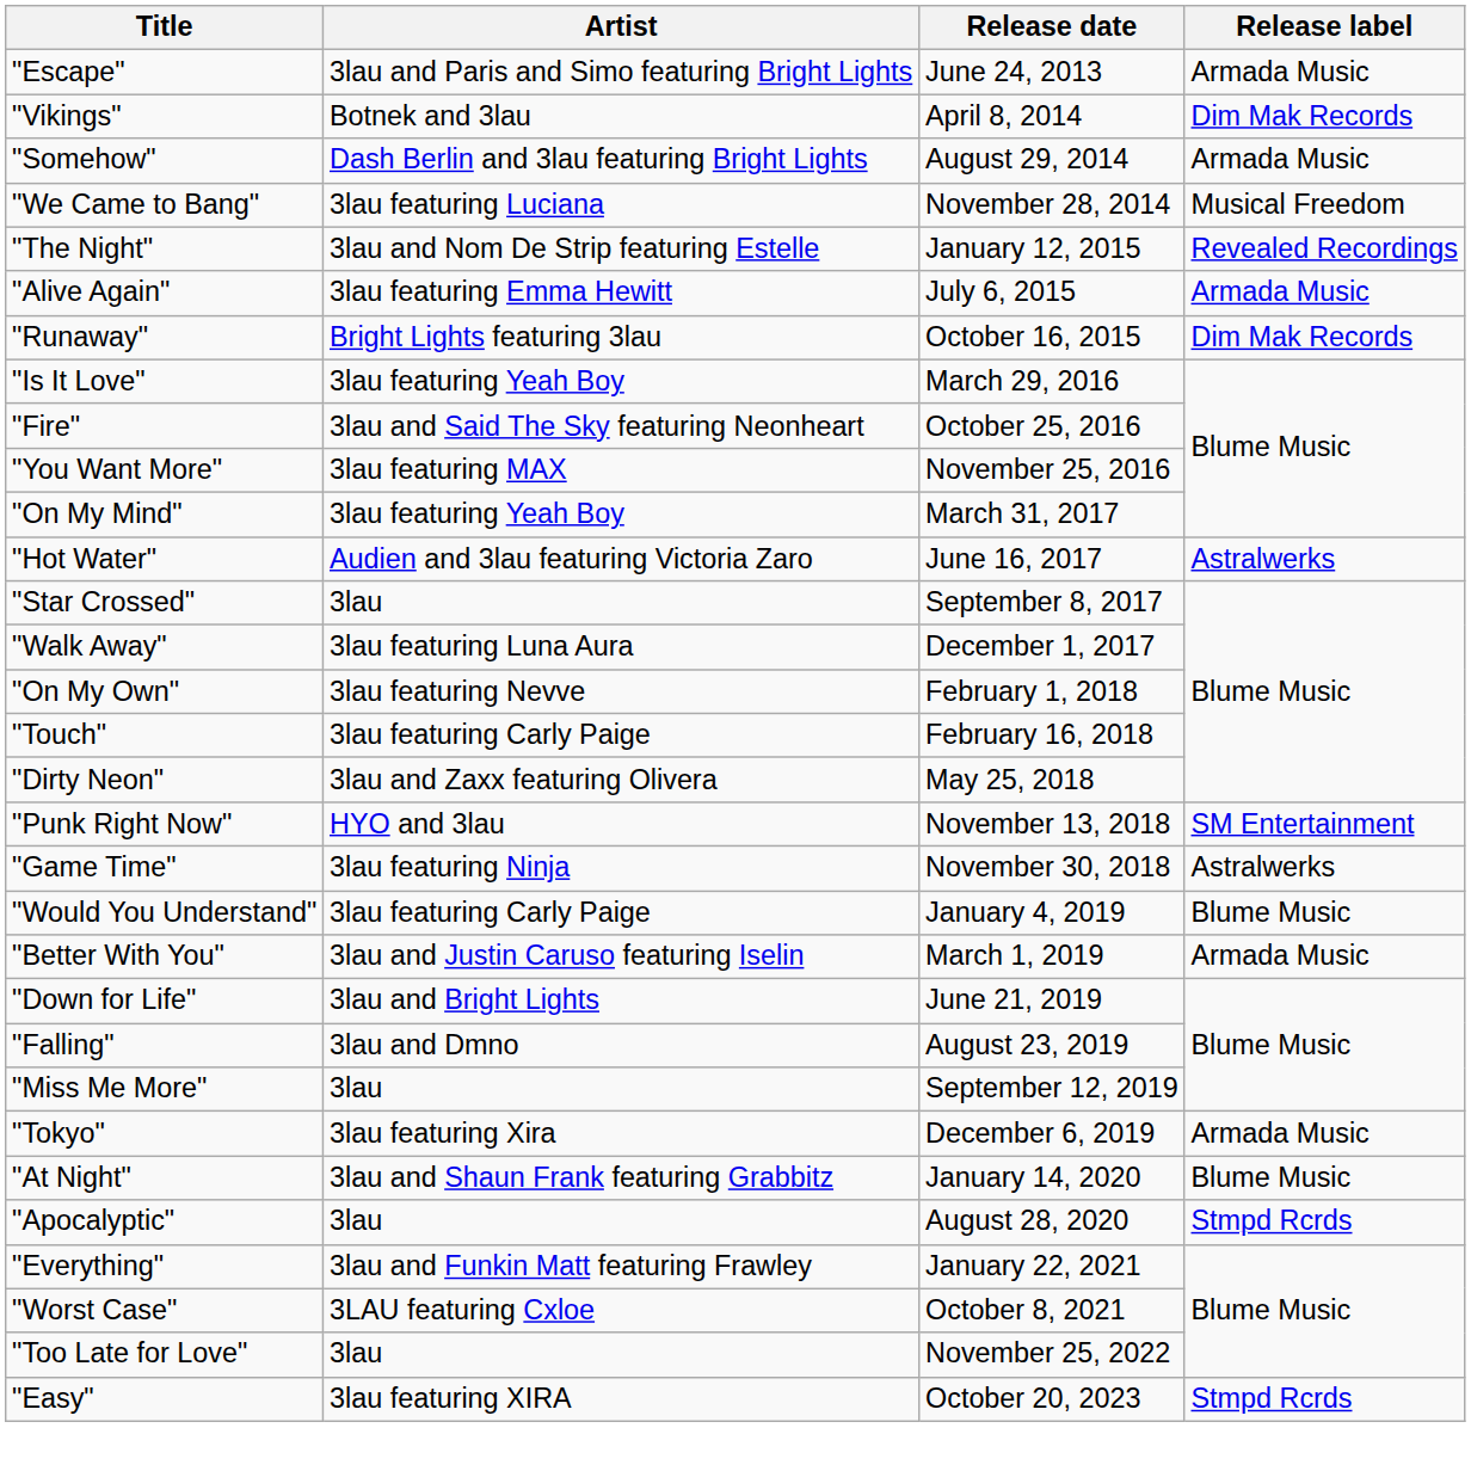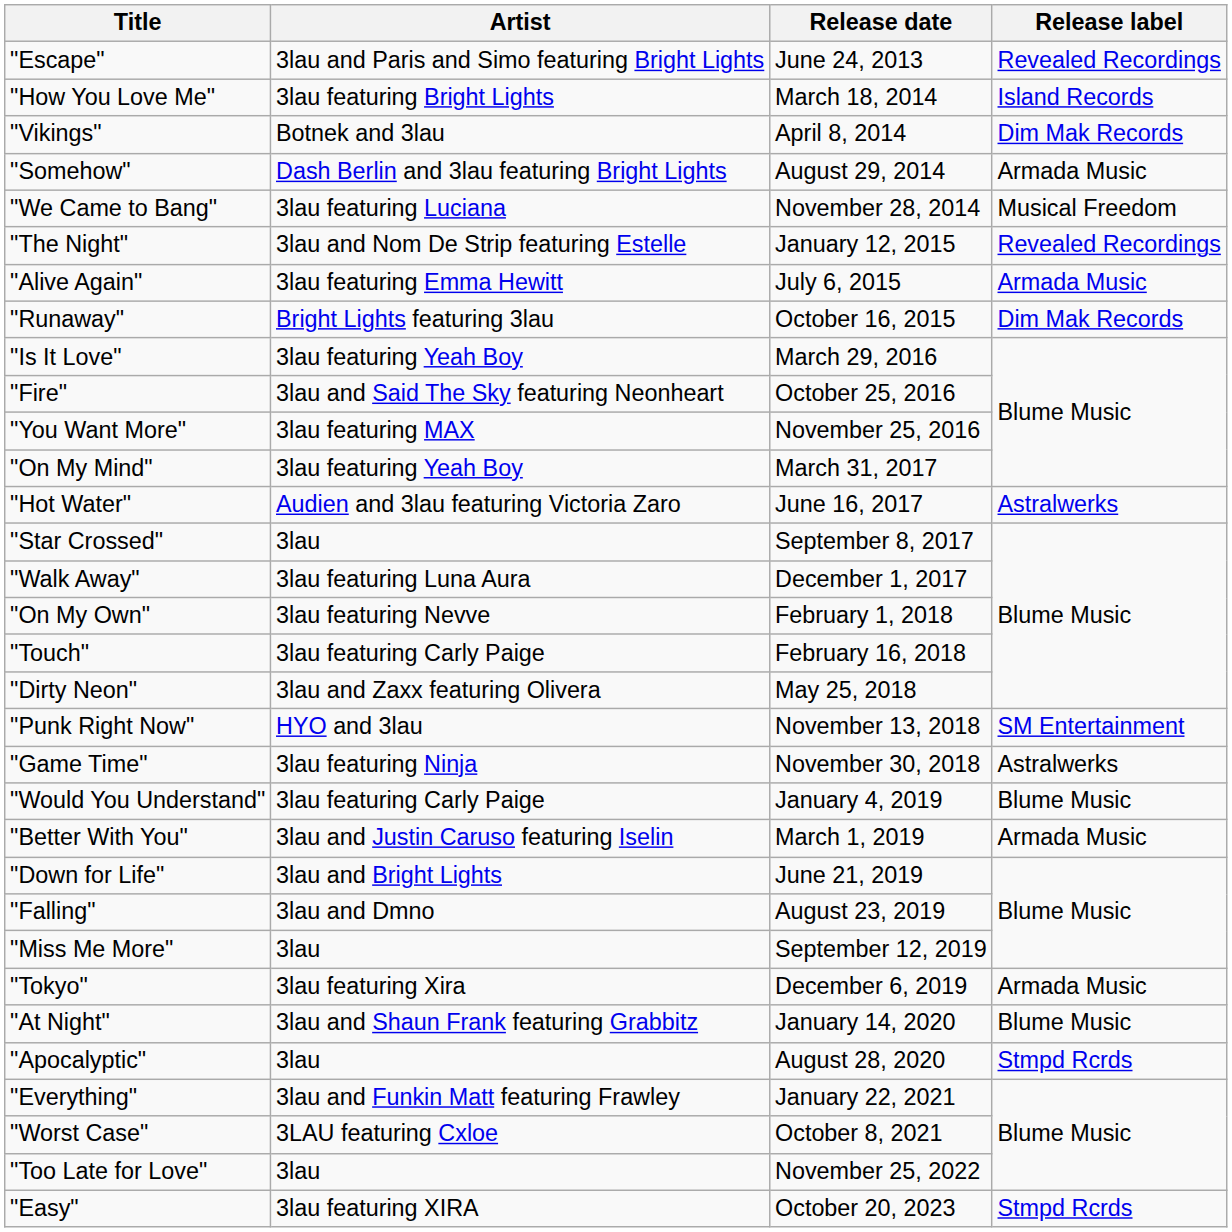 <table class="wikitable plainrowheaders" style="text-align:left">
 <tr>
 <th>Title</th>
 <th>Artist</th>
 <th>Release date</th>
 <th>Release label</th>
 </tr>
 <tr>
 <td>"Escape"</td>
 <td>3lau and Paris and Simo featuring <a href='#'>Bright Lights</a></td>
 <td>June 24, 2013</td>
-<td>Armada Music</td>
+<td><a href='#'>Revealed Recordings</a></td>
+</tr>
+<tr>
+<td>"How You Love Me"</td>
+<td>3lau featuring <a href='#'>Bright Lights</a></td>
+<td>March 18, 2014</td>
+<td><a href='#'>Island Records</a></td>
 </tr>
 <tr>
 <td>"Vikings"</td>
 <td>Botnek and 3lau</td>
 <td>April 8, 2014</td>
 <td><a href='#'>Dim Mak Records</a></td>
 </tr>
 <tr>
 <td>"Somehow"</td>
 <td><a href='#'>Dash Berlin</a> and 3lau featuring <a href='#'>Bright Lights</a></td>
 <td>August 29, 2014</td>
 <td>Armada Music</td>
 </tr>
 <tr>
 <td>"We Came to Bang"</td>
 <td>3lau featuring <a href='#'>Luciana</a></td>
 <td>November 28, 2014</td>
 <td>Musical Freedom</td>
 </tr>
 <tr>
 <td>"The Night"</td>
 <td>3lau and Nom De Strip featuring <a href='#'>Estelle</a></td>
 <td>January 12, 2015</td>
 <td><a href='#'>Revealed Recordings</a></td>
 </tr>
 <tr>
 <td>"Alive Again"</td>
 <td>3lau featuring <a href='#'>Emma Hewitt</a></td>
 <td>July 6, 2015</td>
 <td><a href='#'>Armada Music</a></td>
 </tr>
 <tr>
 <td>"Runaway"</td>
 <td><a href='#'>Bright Lights</a> featuring 3lau</td>
 <td>October 16, 2015</td>
 <td><a href='#'>Dim Mak Records</a></td>
 </tr>
 <tr>
 <td>"Is It Love"</td>
 <td>3lau featuring <a href='#'>Yeah Boy</a></td>
 <td>March 29, 2016</td>
 <td rowspan="4">Blume Music</td>
 </tr>
 <tr>
 <td>"Fire"</td>
 <td>3lau and <a href='#'>Said The Sky</a> featuring Neonheart</td>
 <td>October 25, 2016</td>
 </tr>
 <tr>
 <td>"You Want More"</td>
 <td>3lau featuring <a href='#'>MAX</a></td>
 <td>November 25, 2016</td>
 </tr>
 <tr>
 <td>"On My Mind"</td>
 <td>3lau featuring <a href='#'>Yeah Boy</a></td>
 <td>March 31, 2017</td>
 </tr>
 <tr>
 <td>"Hot Water"</td>
 <td><a href='#'>Audien</a> and 3lau featuring Victoria Zaro</td>
 <td>June 16, 2017</td>
 <td><a href='#'>Astralwerks</a></td>
 </tr>
 <tr>
 <td>"Star Crossed"</td>
 <td>3lau</td>
 <td>September 8, 2017</td>
 <td rowspan="5">Blume Music</td>
 </tr>
 <tr>
 <td>"Walk Away"</td>
 <td>3lau featuring Luna Aura</td>
 <td>December 1, 2017</td>
 </tr>
 <tr>
 <td>"On My Own"</td>
 <td>3lau featuring Nevve</td>
 <td>February 1, 2018</td>
 </tr>
 <tr>
 <td>"Touch"</td>
 <td>3lau featuring Carly Paige</td>
 <td>February 16, 2018</td>
 </tr>
 <tr>
 <td>"Dirty Neon"</td>
 <td>3lau and Zaxx featuring Olivera</td>
 <td>May 25, 2018</td>
 </tr>
 <tr>
 <td>"Punk Right Now"</td>
 <td><a href='#'>HYO</a> and 3lau</td>
 <td>November 13, 2018</td>
 <td><a href='#'>SM Entertainment</a></td>
 </tr>
 <tr>
 <td>"Game Time"</td>
 <td>3lau featuring <a href='#'>Ninja</a></td>
 <td>November 30, 2018</td>
 <td>Astralwerks</td>
 </tr>
 <tr>
 <td>"Would You Understand"</td>
 <td>3lau featuring Carly Paige</td>
 <td>January 4, 2019</td>
 <td>Blume Music</td>
 </tr>
 <tr>
 <td>"Better With You"</td>
 <td>3lau and <a href='#'>Justin Caruso</a> featuring <a href='#'>Iselin</a></td>
 <td>March 1, 2019</td>
 <td>Armada Music</td>
 </tr>
 <tr>
 <td>"Down for Life"</td>
 <td>3lau and <a href='#'>Bright Lights</a></td>
 <td>June 21, 2019</td>
 <td rowspan="3">Blume Music</td>
 </tr>
 <tr>
 <td>"Falling"</td>
 <td>3lau and Dmno</td>
 <td>August 23, 2019</td>
 </tr>
 <tr>
 <td>"Miss Me More"</td>
 <td>3lau</td>
 <td>September 12, 2019</td>
 </tr>
 <tr>
 <td>"Tokyo"</td>
 <td>3lau featuring Xira</td>
 <td>December 6, 2019</td>
 <td>Armada Music</td>
 </tr>
 <tr>
 <td>"At Night"</td>
 <td>3lau and <a href='#'>Shaun Frank</a> featuring <a href='#'>Grabbitz</a></td>
 <td>January 14, 2020</td>
 <td>Blume Music</td>
 </tr>
 <tr>
 <td>"Apocalyptic"</td>
 <td>3lau</td>
 <td>August 28, 2020</td>
 <td><a href='#'>Stmpd Rcrds</a></td>
 </tr>
 <tr>
 <td>"Everything"</td>
 <td>3lau and <a href='#'>Funkin Matt</a> featuring Frawley</td>
 <td>January 22, 2021</td>
 <td rowspan="3">Blume Music</td>
 </tr>
 <tr>
 <td>"Worst Case"</td>
 <td>3LAU featuring <a href='#'>Cxloe</a></td>
 <td>October 8, 2021</td>
 </tr>
 <tr>
 <td>"Too Late for Love"</td>
 <td>3lau</td>
 <td>November 25, 2022</td>
 </tr>
 <tr>
 <td>"Easy"</td>
 <td>3lau featuring XIRA</td>
 <td>October 20, 2023</td>
 <td><a href='#'>Stmpd Rcrds</a></td>
 </tr>
 </table>
